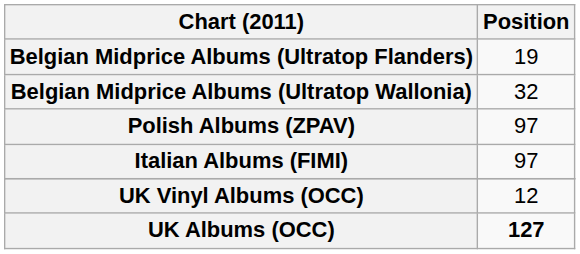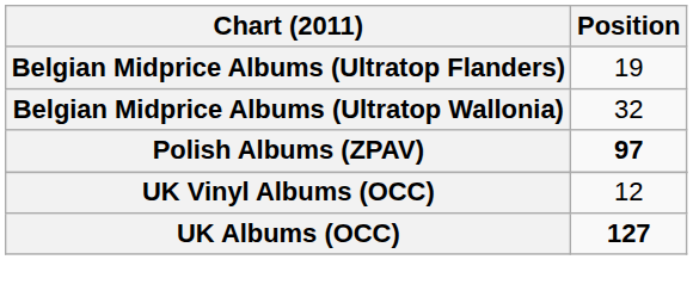 <table class="wikitable plainrowheaders sortable" style="text-align:center">
 <tr>
 <th scope="col">Chart (2011)</th>
 <th scope="col">Position</th>
 </tr>
 <tr>
 <th scope="row">Belgian Midprice Albums (Ultratop Flanders)</th>
 <td style="text-align:center;">19</td>
 </tr>
 <tr>
 <th scope="row">Belgian Midprice Albums (Ultratop Wallonia)</th>
 <td style="text-align:center;">32</td>
 </tr>
 <tr>
 <th scope="row">Polish Albums (ZPAV)</th>
-<td style="text-align:center;">97</td>
-</tr>
-<tr>
-<th scope="row">Italian Albums (FIMI)</th>
-<td style="text-align:center;">97</td>
+<td style="text-align:center;"><strong>97</strong></td>
 </tr>
 <tr>
 </tr>
 <tr>
 <th scope="row">UK Vinyl Albums (OCC)</th>
 <td>12</td>
 </tr>
 <tr>
 <th scope="row">UK Albums (OCC)</th>
 <td style="text-align:center;"><strong>127</strong></td>
 </tr>
 </table>
